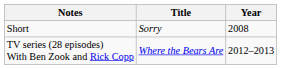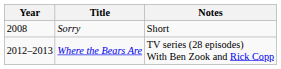 <table class="wikitable sortable">
 <tr>
+<th>Year</th>
+<th>Title</th>
 <th>Notes</th>
-<th>Title</th>
-<th>Year</th>
 </tr>
 <tr>
+<td>2008</td>
+<td><em>Sorry</em></td>
 <td>Short</td>
-<td><em>Sorry</em></td>
-<td>2008</td>
 </tr>
 <tr>
+<td>2012–2013</td>
+<td><em><a href='#'>Where the Bears Are</a></em></td>
 <td>TV series (28 episodes)<br> With Ben Zook and <a href='#'>Rick Copp</a></td>
-<td><em><a href='#'>Where the Bears Are</a></em></td>
-<td>2012–2013</td>
 </tr>
 </table>
